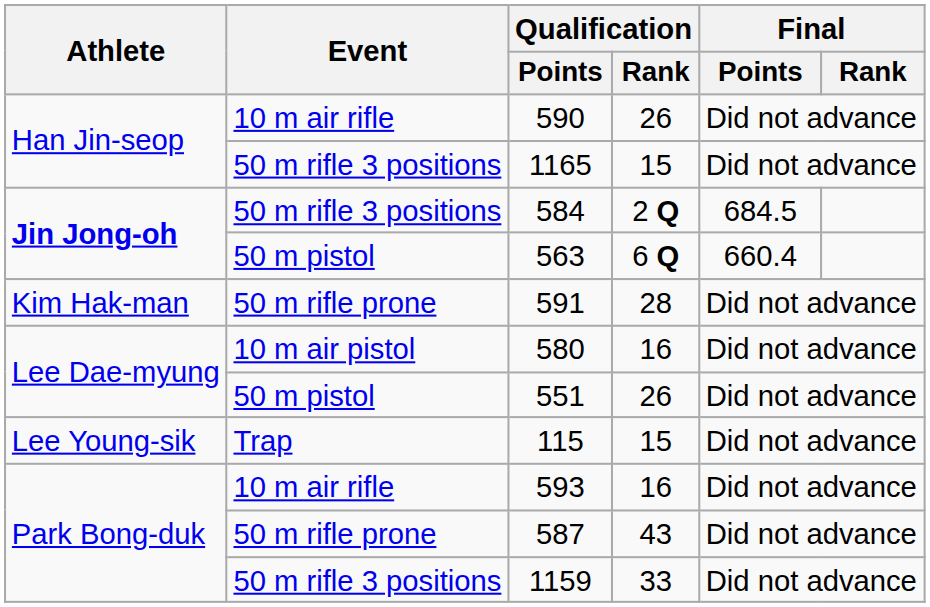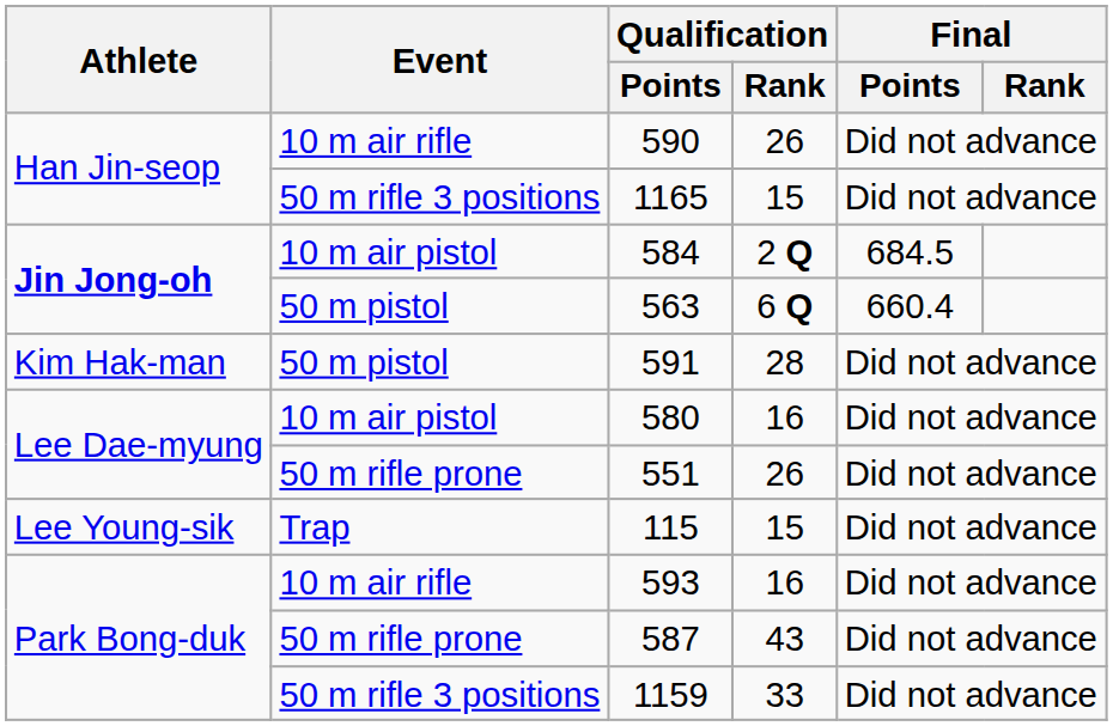 <table class="wikitable" style="font-size:90%">
 <tr>
 <th rowspan="2">Athlete</th>
 <th rowspan="2">Event</th>
 <th colspan=2>Qualification</th>
 <th colspan=2>Final</th>
 </tr>
 <tr style="font-size:95%">
 <th>Points</th>
 <th>Rank</th>
 <th>Points</th>
 <th>Rank</th>
 </tr>
 <tr align=center>
 <td align=left rowspan=2><a href='#'>Han Jin-seop</a></td>
 <td align=left><a href='#'>10 m air rifle</a></td>
 <td>590</td>
 <td>26</td>
 <td colspan=2>Did not advance</td>
 </tr>
 <tr align=center>
 <td align=left><a href='#'>50 m rifle 3 positions</a></td>
 <td>1165</td>
 <td>15</td>
 <td colspan=2>Did not advance</td>
 </tr>
 <tr align=center>
 <td align=left rowspan=2><strong><a href='#'>Jin Jong-oh</a></strong></td>
-<td align=left><a href='#'>50 m rifle 3 positions</a></td>
+<td align=left><a href='#'>10 m air pistol</a></td>
 <td>584</td>
 <td>2 <strong>Q</strong></td>
 <td>684.5</td>
 <td></td>
 </tr>
 <tr align=center>
 <td align=left><a href='#'>50 m pistol</a></td>
 <td>563</td>
 <td>6 <strong>Q</strong></td>
 <td>660.4</td>
 <td></td>
 </tr>
 <tr align=center>
 <td align=left><a href='#'>Kim Hak-man</a></td>
-<td align=left><a href='#'>50 m rifle prone</a></td>
+<td align=left><a href='#'>50 m pistol</a></td>
 <td>591</td>
 <td>28</td>
 <td colspan=2>Did not advance</td>
 </tr>
 <tr align=center>
 <td align=left rowspan=2><a href='#'>Lee Dae-myung</a></td>
 <td align=left><a href='#'>10 m air pistol</a></td>
 <td>580</td>
 <td>16</td>
 <td colspan=2>Did not advance</td>
 </tr>
 <tr align=center>
-<td align=left><a href='#'>50 m pistol</a></td>
+<td align=left><a href='#'>50 m rifle prone</a></td>
 <td>551</td>
 <td>26</td>
 <td colspan=2>Did not advance</td>
 </tr>
 <tr align=center>
 <td align=left><a href='#'>Lee Young-sik</a></td>
 <td align=left><a href='#'>Trap</a></td>
 <td>115</td>
 <td>15</td>
 <td colspan=2>Did not advance</td>
 </tr>
 <tr align=center>
 <td align=left rowspan=3><a href='#'>Park Bong-duk</a></td>
 <td align=left><a href='#'>10 m air rifle</a></td>
 <td>593</td>
 <td>16</td>
 <td colspan=2>Did not advance</td>
 </tr>
 <tr align=center>
 <td align=left><a href='#'>50 m rifle prone</a></td>
 <td>587</td>
 <td>43</td>
 <td colspan=2>Did not advance</td>
 </tr>
 <tr align=center>
 <td align=left><a href='#'>50 m rifle 3 positions</a></td>
 <td>1159</td>
 <td>33</td>
 <td colspan=2>Did not advance</td>
 </tr>
 </table>
